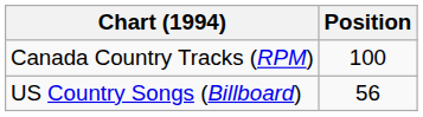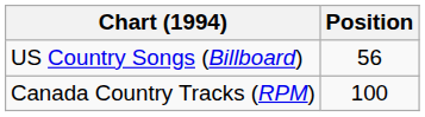 <table class="wikitable sortable">
 <tr>
 <th scope="col">Chart (1994)</th>
 <th scope="col">Position</th>
 </tr>
 <tr>
+<td>US <a href='#'>Country Songs</a> (<em><a href='#'>Billboard</a></em>)</td>
+<td align="center">56</td>
+</tr>
+<tr>
 <td>Canada Country Tracks (<em><a href='#'>RPM</a></em>)</td>
 <td align="center">100</td>
 </tr>
-<tr>
-<td>US <a href='#'>Country Songs</a> (<em><a href='#'>Billboard</a></em>)</td>
-<td align="center">56</td>
-</tr>
 </table>
